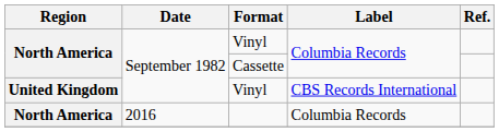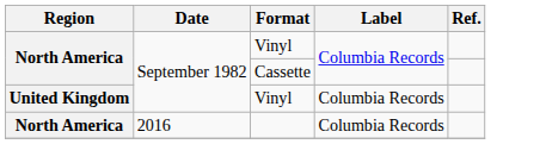 <table class="wikitable plainrowheaders">
 <tr>
 <th scope="col">Region</th>
 <th scope="col">Date</th>
 <th scope="col">Format</th>
 <th scope="col">Label</th>
 <th scope="col">Ref.</th>
 </tr>
 <tr>
 <th scope="row" rowspan="2">North America</th>
 <td rowspan="3">September 1982</td>
 <td>Vinyl</td>
 <td rowspan="2"><a href='#'>Columbia Records</a></td>
 <td></td>
 </tr>
 <tr>
 <td>Cassette</td>
 <td></td>
 </tr>
 <tr>
 <th scope="row">United Kingdom</th>
 <td>Vinyl</td>
-<td><a href='#'>CBS Records International</a></td>
+<td>Columbia Records</td>
 <td></td>
 </tr>
 <tr>
 <th scope="row">North America</th>
 <td>2016</td>
 <td></td>
 <td>Columbia Records</td>
 <td></td>
 </tr>
 <tr>
 </tr>
 </table>
